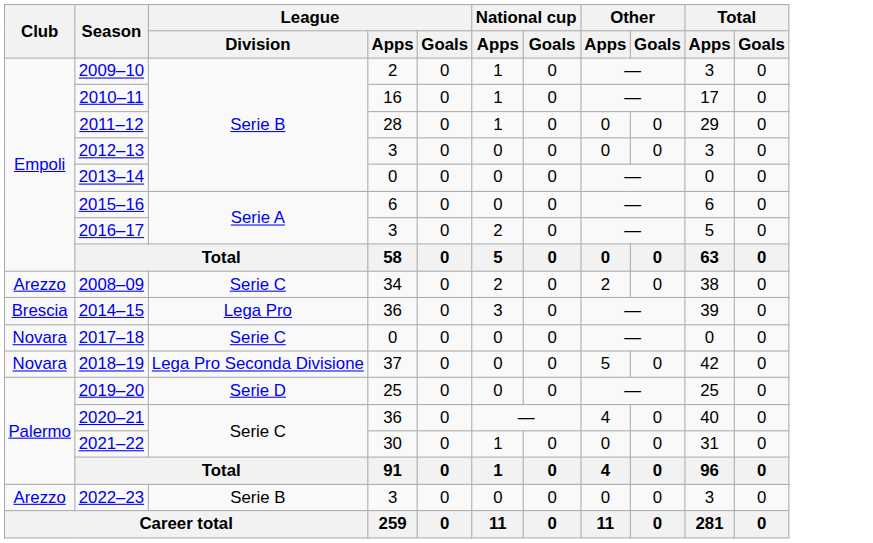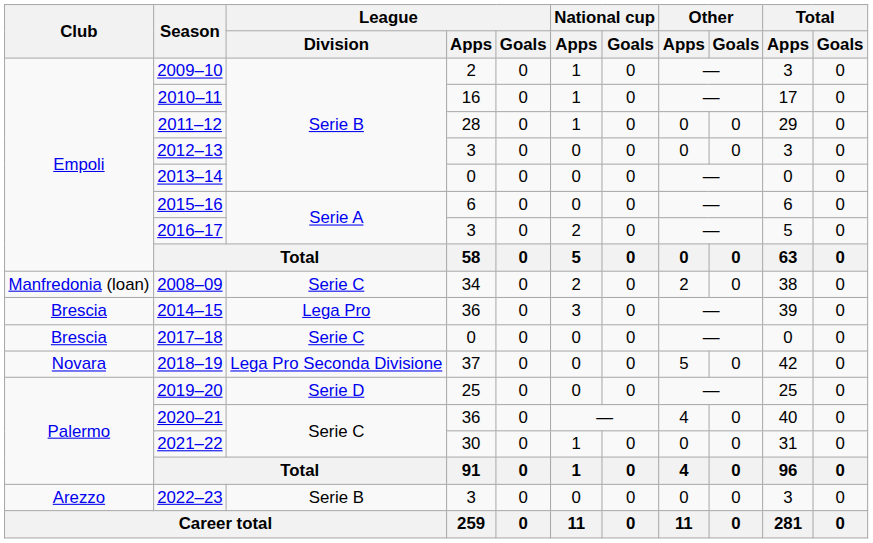 <table class="wikitable" style="text-align: center;">
 <tr>
 <th rowspan="2">Club</th>
 <th rowspan="2">Season</th>
 <th colspan="3">League</th>
 <th colspan="2">National cup</th>
 <th colspan="2">Other</th>
 <th colspan="2">Total</th>
 </tr>
 <tr>
 <th>Division</th>
 <th>Apps</th>
 <th>Goals</th>
 <th>Apps</th>
 <th>Goals</th>
 <th>Apps</th>
 <th>Goals</th>
 <th>Apps</th>
 <th>Goals</th>
 </tr>
 <tr>
 <td rowspan="8"><a href='#'>Empoli</a></td>
 <td><a href='#'>2009–10</a></td>
 <td rowspan="5"><a href='#'>Serie B</a></td>
 <td>2</td>
 <td>0</td>
 <td>1</td>
 <td>0</td>
 <td colspan="2">—</td>
 <td>3</td>
 <td>0</td>
 </tr>
 <tr>
 <td><a href='#'>2010–11</a></td>
 <td>16</td>
 <td>0</td>
 <td>1</td>
 <td>0</td>
 <td colspan="2">—</td>
 <td>17</td>
 <td>0</td>
 </tr>
 <tr>
 <td><a href='#'>2011–12</a></td>
 <td>28</td>
 <td>0</td>
 <td>1</td>
 <td>0</td>
 <td>0</td>
 <td>0</td>
 <td>29</td>
 <td>0</td>
 </tr>
 <tr>
 <td><a href='#'>2012–13</a></td>
 <td>3</td>
 <td>0</td>
 <td>0</td>
 <td>0</td>
 <td>0</td>
 <td>0</td>
 <td>3</td>
 <td>0</td>
 </tr>
 <tr>
 <td><a href='#'>2013–14</a></td>
 <td>0</td>
 <td>0</td>
 <td>0</td>
 <td>0</td>
 <td colspan="2">—</td>
 <td>0</td>
 <td>0</td>
 </tr>
 <tr>
 <td><a href='#'>2015–16</a></td>
 <td rowspan="2"><a href='#'>Serie A</a></td>
 <td>6</td>
 <td>0</td>
 <td>0</td>
 <td>0</td>
 <td colspan="2">—</td>
 <td>6</td>
 <td>0</td>
 </tr>
 <tr>
 <td><a href='#'>2016–17</a></td>
 <td>3</td>
 <td>0</td>
 <td>2</td>
 <td>0</td>
 <td colspan="2">—</td>
 <td>5</td>
 <td>0</td>
 </tr>
 <tr>
 <th colspan="2">Total</th>
 <th>58</th>
 <th>0</th>
 <th>5</th>
 <th>0</th>
 <th>0</th>
 <th>0</th>
 <th>63</th>
 <th>0</th>
 </tr>
 <tr>
-<td><a href='#'>Arezzo</a></td>
+<td><a href='#'>Manfredonia</a> (loan)</td>
 <td><a href='#'>2008–09</a></td>
 <td><a href='#'>Serie C</a></td>
 <td>34</td>
 <td>0</td>
 <td>2</td>
 <td>0</td>
 <td>2</td>
 <td>0</td>
 <td>38</td>
 <td>0</td>
 </tr>
 <tr>
 <td><a href='#'>Brescia</a></td>
 <td><a href='#'>2014–15</a></td>
 <td><a href='#'>Lega Pro</a></td>
 <td>36</td>
 <td>0</td>
 <td>3</td>
 <td>0</td>
 <td colspan="2">—</td>
 <td>39</td>
 <td>0</td>
 </tr>
 <tr>
-<td><a href='#'>Novara</a></td>
+<td><a href='#'>Brescia</a></td>
 <td><a href='#'>2017–18</a></td>
 <td><a href='#'>Serie C</a></td>
 <td>0</td>
 <td>0</td>
 <td>0</td>
 <td>0</td>
 <td colspan="2">—</td>
 <td>0</td>
 <td>0</td>
 </tr>
 <tr>
 <td><a href='#'>Novara</a></td>
 <td><a href='#'>2018–19</a></td>
 <td><a href='#'>Lega Pro Seconda Divisione</a></td>
 <td>37</td>
 <td>0</td>
 <td>0</td>
 <td>0</td>
 <td>5</td>
 <td>0</td>
 <td>42</td>
 <td>0</td>
 </tr>
 <tr>
 <td rowspan="4"><a href='#'>Palermo</a></td>
 <td><a href='#'>2019–20</a></td>
 <td><a href='#'>Serie D</a></td>
 <td>25</td>
 <td>0</td>
 <td>0</td>
 <td>0</td>
 <td colspan="2">—</td>
 <td>25</td>
 <td>0</td>
 </tr>
 <tr>
 <td><a href='#'>2020–21</a></td>
 <td rowspan="2">Serie C</td>
 <td>36</td>
 <td>0</td>
 <td colspan="2">—</td>
 <td>4</td>
 <td>0</td>
 <td>40</td>
 <td>0</td>
 </tr>
 <tr>
 <td><a href='#'>2021–22</a></td>
 <td>30</td>
 <td>0</td>
 <td>1</td>
 <td>0</td>
 <td>0</td>
 <td>0</td>
 <td>31</td>
 <td>0</td>
 </tr>
 <tr>
 <th colspan="2">Total</th>
 <th>91</th>
 <th>0</th>
 <th>1</th>
 <th>0</th>
 <th>4</th>
 <th>0</th>
 <th>96</th>
 <th>0</th>
 </tr>
 <tr>
 <td><a href='#'>Arezzo</a></td>
 <td><a href='#'>2022–23</a></td>
 <td>Serie B</td>
 <td>3</td>
 <td>0</td>
 <td>0</td>
 <td>0</td>
 <td>0</td>
 <td>0</td>
 <td>3</td>
 <td>0</td>
 </tr>
 <tr>
 <th colspan="3">Career total</th>
 <th>259</th>
 <th>0</th>
 <th>11</th>
 <th>0</th>
 <th>11</th>
 <th>0</th>
 <th>281</th>
 <th>0</th>
 </tr>
 </table>
